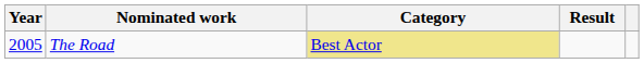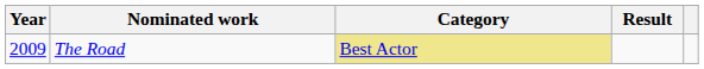 <table class="wikitable sortable">
 <tr>
 <th scope="col" style="width:1em;">Year</th>
 <th scope="col" style="width:35em;">Nominated work</th>
 <th scope="col" style="width:35em;">Category</th>
 <th scope="col" style="width:5em;">Result</th>
 <th scope="col" style="width:1em;" class="unsortable"></th>
 </tr>
 <tr>
-<td><a href='#'>2005</a></td>
+<td><a href='#'>2009</a></td>
 <td><em><a href='#'>The Road</a></em></td>
 <td style="background: khaki;"><a href='#'>Best Actor</a></td>
 <td></td>
 <td style="text-align:center;"></td>
 </tr>
 </table>
